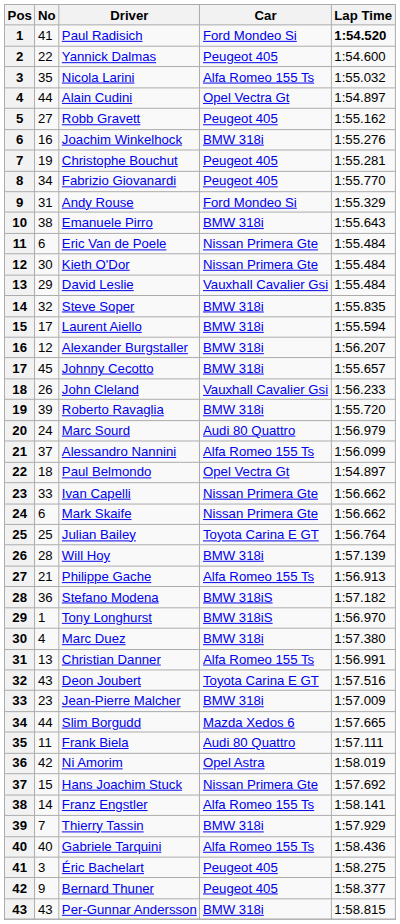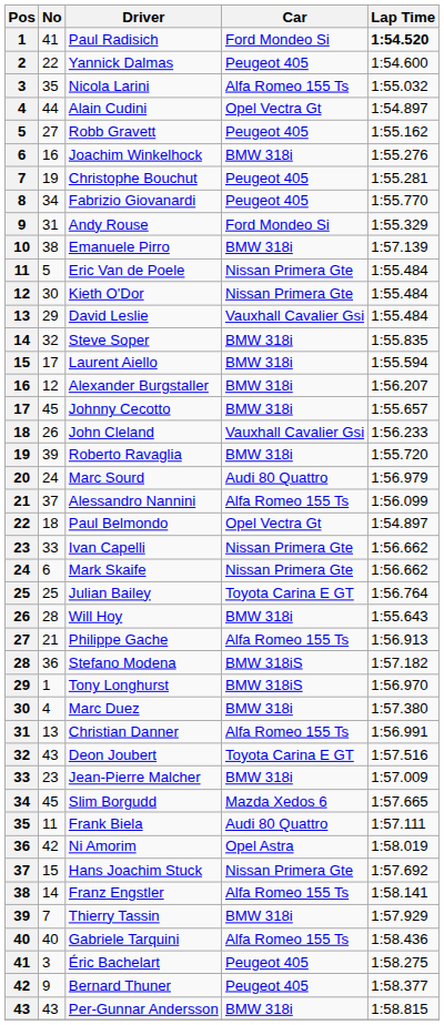 <table class="wikitable" style="font-size: 85%;">
 <tr>
 <th>Pos</th>
 <th>No</th>
 <th>Driver</th>
 <th>Car</th>
 <th>Lap Time</th>
 </tr>
 <tr>
 <th>1</th>
 <td>41</td>
 <td> <a href='#'>Paul Radisich</a></td>
 <td><a href='#'>Ford Mondeo Si</a></td>
 <td><strong>1:54.520</strong></td>
 </tr>
 <tr>
 <th>2</th>
 <td>22</td>
 <td> <a href='#'>Yannick Dalmas</a></td>
 <td><a href='#'>Peugeot 405</a></td>
 <td>1:54.600</td>
 </tr>
 <tr>
 <th>3</th>
 <td>35</td>
 <td> <a href='#'>Nicola Larini</a></td>
 <td><a href='#'>Alfa Romeo 155 Ts</a></td>
 <td>1:55.032</td>
 </tr>
 <tr>
 <th>4</th>
 <td>44</td>
 <td> <a href='#'>Alain Cudini</a></td>
 <td><a href='#'>Opel Vectra Gt</a></td>
 <td>1:54.897</td>
 </tr>
 <tr>
 <th>5</th>
 <td>27</td>
 <td> <a href='#'>Robb Gravett</a></td>
 <td><a href='#'>Peugeot 405</a></td>
 <td>1:55.162</td>
 </tr>
 <tr>
 <th>6</th>
 <td>16</td>
 <td> <a href='#'>Joachim Winkelhock</a></td>
 <td><a href='#'>BMW 318i</a></td>
 <td>1:55.276</td>
 </tr>
 <tr>
 <th>7</th>
 <td>19</td>
 <td> <a href='#'>Christophe Bouchut</a></td>
 <td><a href='#'>Peugeot 405</a></td>
 <td>1:55.281</td>
 </tr>
 <tr>
 <th>8</th>
 <td>34</td>
 <td> <a href='#'>Fabrizio Giovanardi</a></td>
 <td><a href='#'>Peugeot 405</a></td>
 <td>1:55.770</td>
 </tr>
 <tr>
 <th>9</th>
 <td>31</td>
 <td> <a href='#'>Andy Rouse</a></td>
 <td><a href='#'>Ford Mondeo Si</a></td>
 <td>1:55.329</td>
 </tr>
 <tr>
 <th>10</th>
 <td>38</td>
 <td> <a href='#'>Emanuele Pirro</a></td>
 <td><a href='#'>BMW 318i</a></td>
-<td>1:55.643</td>
+<td>1:57.139</td>
 </tr>
 <tr>
 <th>11</th>
-<td>6</td>
+<td>5</td>
 <td> <a href='#'>Eric Van de Poele</a></td>
 <td><a href='#'>Nissan Primera Gte</a></td>
 <td>1:55.484</td>
 </tr>
 <tr>
 <th>12</th>
 <td>30</td>
 <td> <a href='#'>Kieth O'Dor</a></td>
 <td><a href='#'>Nissan Primera Gte</a></td>
 <td>1:55.484</td>
 </tr>
 <tr>
 <th>13</th>
 <td>29</td>
 <td> <a href='#'>David Leslie</a></td>
 <td><a href='#'>Vauxhall Cavalier Gsi</a></td>
 <td>1:55.484</td>
 </tr>
 <tr>
 <th>14</th>
 <td>32</td>
 <td> <a href='#'>Steve Soper</a></td>
 <td><a href='#'>BMW 318i</a></td>
 <td>1:55.835</td>
 </tr>
 <tr>
 <th>15</th>
 <td>17</td>
 <td> <a href='#'>Laurent Aiello</a></td>
 <td><a href='#'>BMW 318i</a></td>
 <td>1:55.594</td>
 </tr>
 <tr>
 <th>16</th>
 <td>12</td>
 <td> <a href='#'>Alexander Burgstaller</a></td>
 <td><a href='#'>BMW 318i</a></td>
 <td>1:56.207</td>
 </tr>
 <tr>
 <th>17</th>
 <td>45</td>
 <td> <a href='#'>Johnny Cecotto</a></td>
 <td><a href='#'>BMW 318i</a></td>
 <td>1:55.657</td>
 </tr>
 <tr>
 <th>18</th>
 <td>26</td>
 <td> <a href='#'>John Cleland</a></td>
 <td><a href='#'>Vauxhall Cavalier Gsi</a></td>
 <td>1:56.233</td>
 </tr>
 <tr>
 <th>19</th>
 <td>39</td>
 <td> <a href='#'>Roberto Ravaglia</a></td>
 <td><a href='#'>BMW 318i</a></td>
 <td>1:55.720</td>
 </tr>
 <tr>
 <th>20</th>
 <td>24</td>
 <td> <a href='#'>Marc Sourd</a></td>
 <td><a href='#'>Audi 80 Quattro</a></td>
 <td>1:56.979</td>
 </tr>
 <tr>
 <th>21</th>
 <td>37</td>
 <td> <a href='#'>Alessandro Nannini</a></td>
 <td><a href='#'>Alfa Romeo 155 Ts</a></td>
 <td>1:56.099</td>
 </tr>
 <tr>
 <th>22</th>
 <td>18</td>
 <td> <a href='#'>Paul Belmondo</a></td>
 <td><a href='#'>Opel Vectra Gt</a></td>
 <td>1:54.897</td>
 </tr>
 <tr>
 <th>23</th>
 <td>33</td>
 <td> <a href='#'>Ivan Capelli</a></td>
 <td><a href='#'>Nissan Primera Gte</a></td>
 <td>1:56.662</td>
 </tr>
 <tr>
 <th>24</th>
 <td>6</td>
 <td> <a href='#'>Mark Skaife</a></td>
 <td><a href='#'>Nissan Primera Gte</a></td>
 <td>1:56.662</td>
 </tr>
 <tr>
 <th>25</th>
 <td>25</td>
 <td> <a href='#'>Julian Bailey</a></td>
 <td><a href='#'>Toyota Carina E GT</a></td>
 <td>1:56.764</td>
 </tr>
 <tr>
 <th>26</th>
 <td>28</td>
 <td> <a href='#'>Will Hoy</a></td>
 <td><a href='#'>BMW 318i</a></td>
-<td>1:57.139</td>
+<td>1:55.643</td>
 </tr>
 <tr>
 <th>27</th>
 <td>21</td>
 <td> <a href='#'>Philippe Gache</a></td>
 <td><a href='#'>Alfa Romeo 155 Ts</a></td>
 <td>1:56.913</td>
 </tr>
 <tr>
 <th>28</th>
 <td>36</td>
 <td> <a href='#'>Stefano Modena</a></td>
 <td><a href='#'>BMW 318iS</a></td>
 <td>1:57.182</td>
 </tr>
 <tr>
 <th>29</th>
 <td>1</td>
 <td> <a href='#'>Tony Longhurst</a></td>
 <td><a href='#'>BMW 318iS</a></td>
 <td>1:56.970</td>
 </tr>
 <tr>
 <th>30</th>
 <td>4</td>
 <td> <a href='#'>Marc Duez</a></td>
 <td><a href='#'>BMW 318i</a></td>
 <td>1:57.380</td>
 </tr>
 <tr>
 <th>31</th>
 <td>13</td>
 <td> <a href='#'>Christian Danner</a></td>
 <td><a href='#'>Alfa Romeo 155 Ts</a></td>
 <td>1:56.991</td>
 </tr>
 <tr>
 <th>32</th>
 <td>43</td>
 <td> <a href='#'>Deon Joubert</a></td>
 <td><a href='#'>Toyota Carina E GT</a></td>
 <td>1:57.516</td>
 </tr>
 <tr>
 <th>33</th>
 <td>23</td>
 <td> <a href='#'>Jean-Pierre Malcher</a></td>
 <td><a href='#'>BMW 318i</a></td>
 <td>1:57.009</td>
 </tr>
 <tr>
 <th>34</th>
-<td>44</td>
+<td>45</td>
 <td> <a href='#'>Slim Borgudd</a></td>
 <td><a href='#'>Mazda Xedos 6</a></td>
 <td>1:57.665</td>
 </tr>
 <tr>
 <th>35</th>
 <td>11</td>
 <td> <a href='#'>Frank Biela</a></td>
 <td><a href='#'>Audi 80 Quattro</a></td>
 <td>1:57.111</td>
 </tr>
 <tr>
 <th>36</th>
 <td>42</td>
 <td> <a href='#'>Ni Amorim</a></td>
 <td><a href='#'>Opel Astra</a></td>
 <td>1:58.019</td>
 </tr>
 <tr>
 <th>37</th>
 <td>15</td>
 <td> <a href='#'>Hans Joachim Stuck</a></td>
 <td><a href='#'>Nissan Primera Gte</a></td>
 <td>1:57.692</td>
 </tr>
 <tr>
 <th>38</th>
 <td>14</td>
 <td> <a href='#'>Franz Engstler</a></td>
 <td><a href='#'>Alfa Romeo 155 Ts</a></td>
 <td>1:58.141</td>
 </tr>
 <tr>
 <th>39</th>
 <td>7</td>
 <td> <a href='#'>Thierry Tassin</a></td>
 <td><a href='#'>BMW 318i</a></td>
 <td>1:57.929</td>
 </tr>
 <tr>
 <th>40</th>
 <td>40</td>
 <td> <a href='#'>Gabriele Tarquini</a></td>
 <td><a href='#'>Alfa Romeo 155 Ts</a></td>
 <td>1:58.436</td>
 </tr>
 <tr>
 <th>41</th>
 <td>3</td>
 <td> <a href='#'>Éric Bachelart</a></td>
 <td><a href='#'>Peugeot 405</a></td>
 <td>1:58.275</td>
 </tr>
 <tr>
 <th>42</th>
 <td>9</td>
 <td> <a href='#'>Bernard Thuner</a></td>
 <td><a href='#'>Peugeot 405</a></td>
 <td>1:58.377</td>
 </tr>
 <tr>
 <th>43</th>
 <td>43</td>
 <td> <a href='#'>Per-Gunnar Andersson</a></td>
 <td><a href='#'>BMW 318i</a></td>
 <td>1:58.815</td>
 </tr>
 <tr>
 </tr>
 </table>
